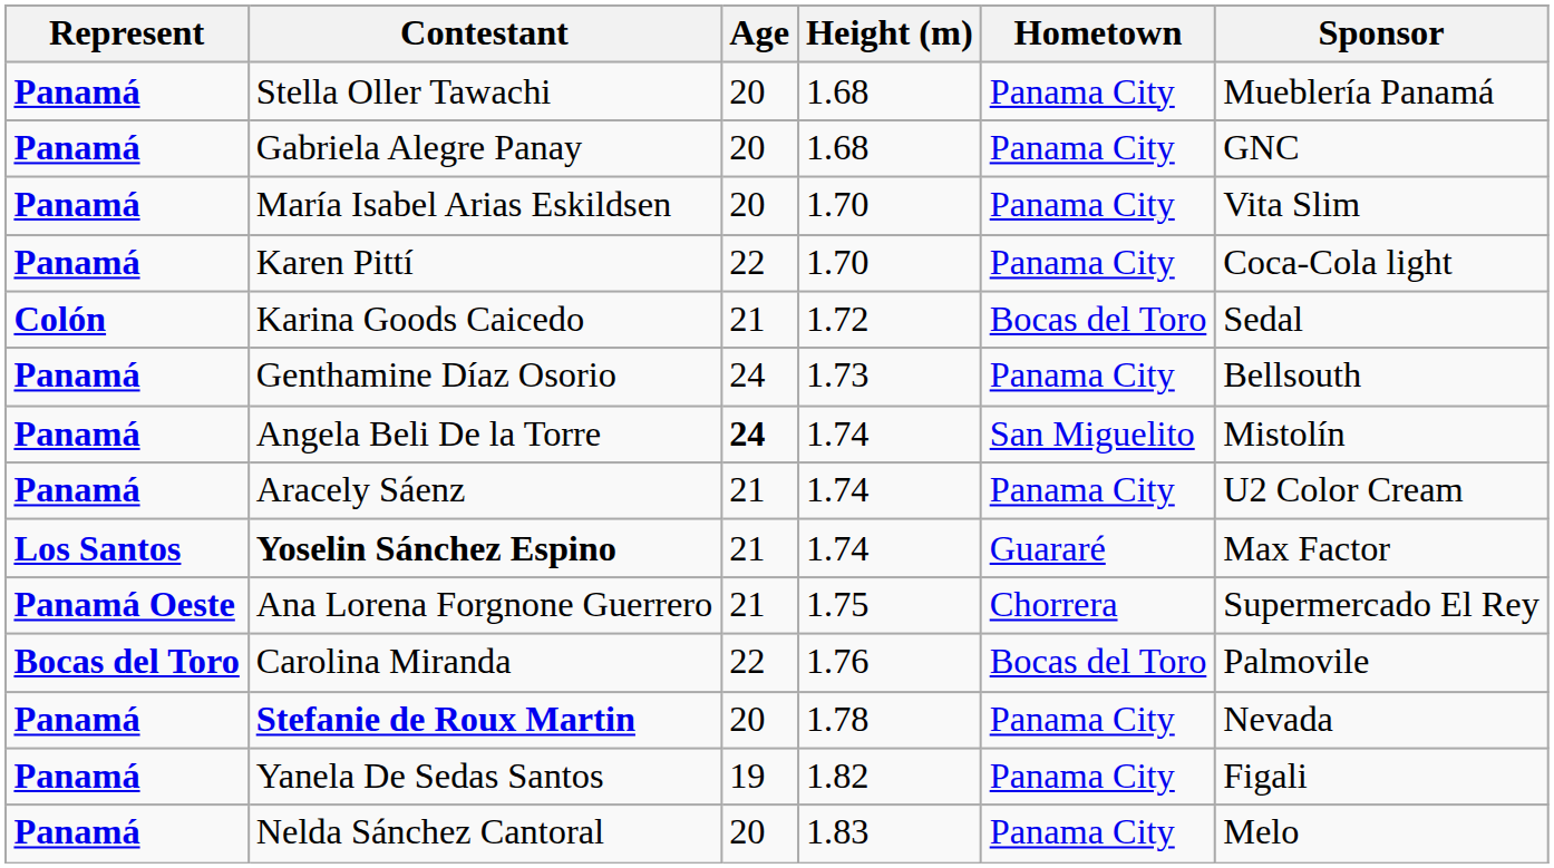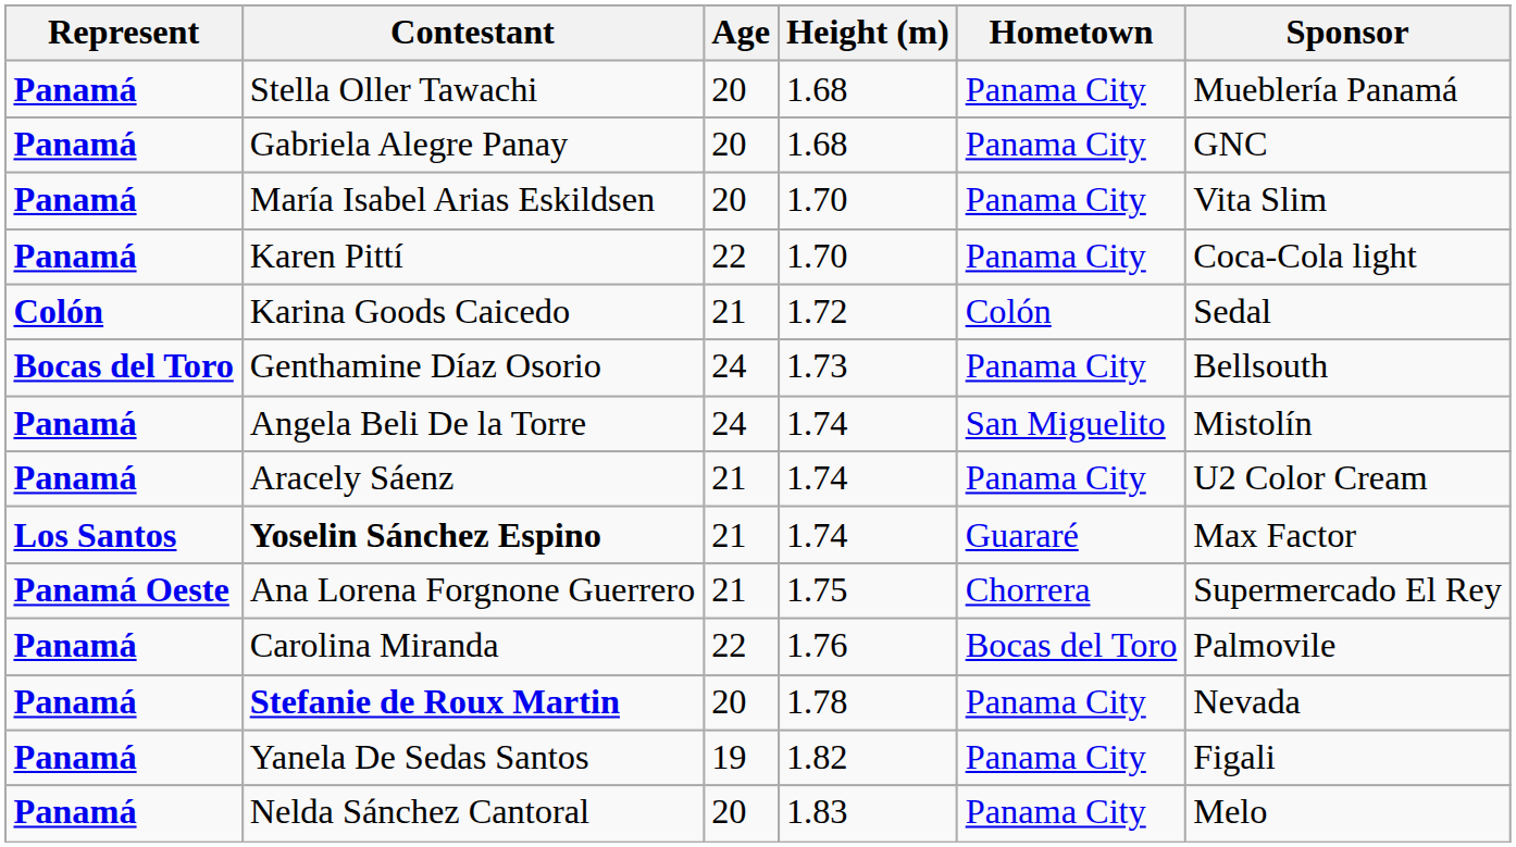 <table class="sortable wikitable">
 <tr>
 <th>Represent</th>
 <th>Contestant</th>
 <th>Age</th>
 <th>Height (m)</th>
 <th>Hometown</th>
 <th>Sponsor</th>
 </tr>
 <tr>
 <td><strong><a href='#'>Panamá</a></strong></td>
 <td>Stella Oller Tawachi</td>
 <td>20</td>
 <td>1.68</td>
 <td><a href='#'>Panama City</a></td>
 <td>Mueblería Panamá</td>
 </tr>
 <tr>
 <td><strong><a href='#'>Panamá</a></strong></td>
 <td>Gabriela Alegre Panay</td>
 <td>20</td>
 <td>1.68</td>
 <td><a href='#'>Panama City</a></td>
 <td>GNC</td>
 </tr>
 <tr>
 <td><strong><a href='#'>Panamá</a></strong></td>
 <td>María Isabel Arias Eskildsen</td>
 <td>20</td>
 <td>1.70</td>
 <td><a href='#'>Panama City</a></td>
 <td>Vita Slim</td>
 </tr>
 <tr>
 <td><strong><a href='#'>Panamá</a></strong></td>
 <td>Karen Pittí</td>
 <td>22</td>
 <td>1.70</td>
 <td><a href='#'>Panama City</a></td>
 <td>Coca-Cola light</td>
 </tr>
 <tr>
 <td><strong><a href='#'>Colón</a></strong></td>
 <td>Karina Goods Caicedo</td>
 <td>21</td>
 <td>1.72</td>
-<td><a href='#'>Bocas del Toro</a></td>
+<td><a href='#'>Colón</a></td>
 <td>Sedal</td>
 </tr>
 <tr>
-<td><strong><a href='#'>Panamá</a></strong></td>
+<td><strong><a href='#'>Bocas del Toro</a></strong></td>
 <td>Genthamine Díaz Osorio</td>
 <td>24</td>
 <td>1.73</td>
 <td><a href='#'>Panama City</a></td>
 <td>Bellsouth</td>
 </tr>
 <tr>
 <td><strong><a href='#'>Panamá</a></strong></td>
 <td>Angela Beli De la Torre</td>
-<td><strong>24</strong></td>
+<td>24</td>
 <td>1.74</td>
 <td><a href='#'>San Miguelito</a></td>
 <td>Mistolín</td>
 </tr>
 <tr>
 <td><strong><a href='#'>Panamá</a></strong></td>
 <td>Aracely Sáenz</td>
 <td>21</td>
 <td>1.74</td>
 <td><a href='#'>Panama City</a></td>
 <td>U2 Color Cream</td>
 </tr>
 <tr>
 <td><strong><a href='#'>Los Santos</a></strong></td>
 <td><strong>Yoselin Sánchez Espino</strong></td>
 <td>21</td>
 <td>1.74</td>
 <td><a href='#'>Guararé</a></td>
 <td>Max Factor</td>
 </tr>
 <tr>
 <td><strong><a href='#'>Panamá Oeste</a></strong></td>
 <td>Ana Lorena Forgnone Guerrero</td>
 <td>21</td>
 <td>1.75</td>
 <td><a href='#'>Chorrera</a></td>
 <td>Supermercado El Rey</td>
 </tr>
 <tr>
-<td><strong><a href='#'>Bocas del Toro</a></strong></td>
+<td><strong><a href='#'>Panamá</a></strong></td>
 <td>Carolina Miranda</td>
 <td>22</td>
 <td>1.76</td>
 <td><a href='#'>Bocas del Toro</a></td>
 <td>Palmovile</td>
 </tr>
 <tr>
 <td><strong><a href='#'>Panamá</a></strong></td>
 <td><strong><a href='#'>Stefanie de Roux Martin</a></strong></td>
 <td>20</td>
 <td>1.78</td>
 <td><a href='#'>Panama City</a></td>
 <td>Nevada</td>
 </tr>
 <tr>
 <td><strong><a href='#'>Panamá</a></strong></td>
 <td>Yanela De Sedas Santos</td>
 <td>19</td>
 <td>1.82</td>
 <td><a href='#'>Panama City</a></td>
 <td>Figali</td>
 </tr>
 <tr>
 <td><strong><a href='#'>Panamá</a></strong></td>
 <td>Nelda Sánchez Cantoral</td>
 <td>20</td>
 <td>1.83</td>
 <td><a href='#'>Panama City</a></td>
 <td>Melo</td>
 </tr>
 </table>
